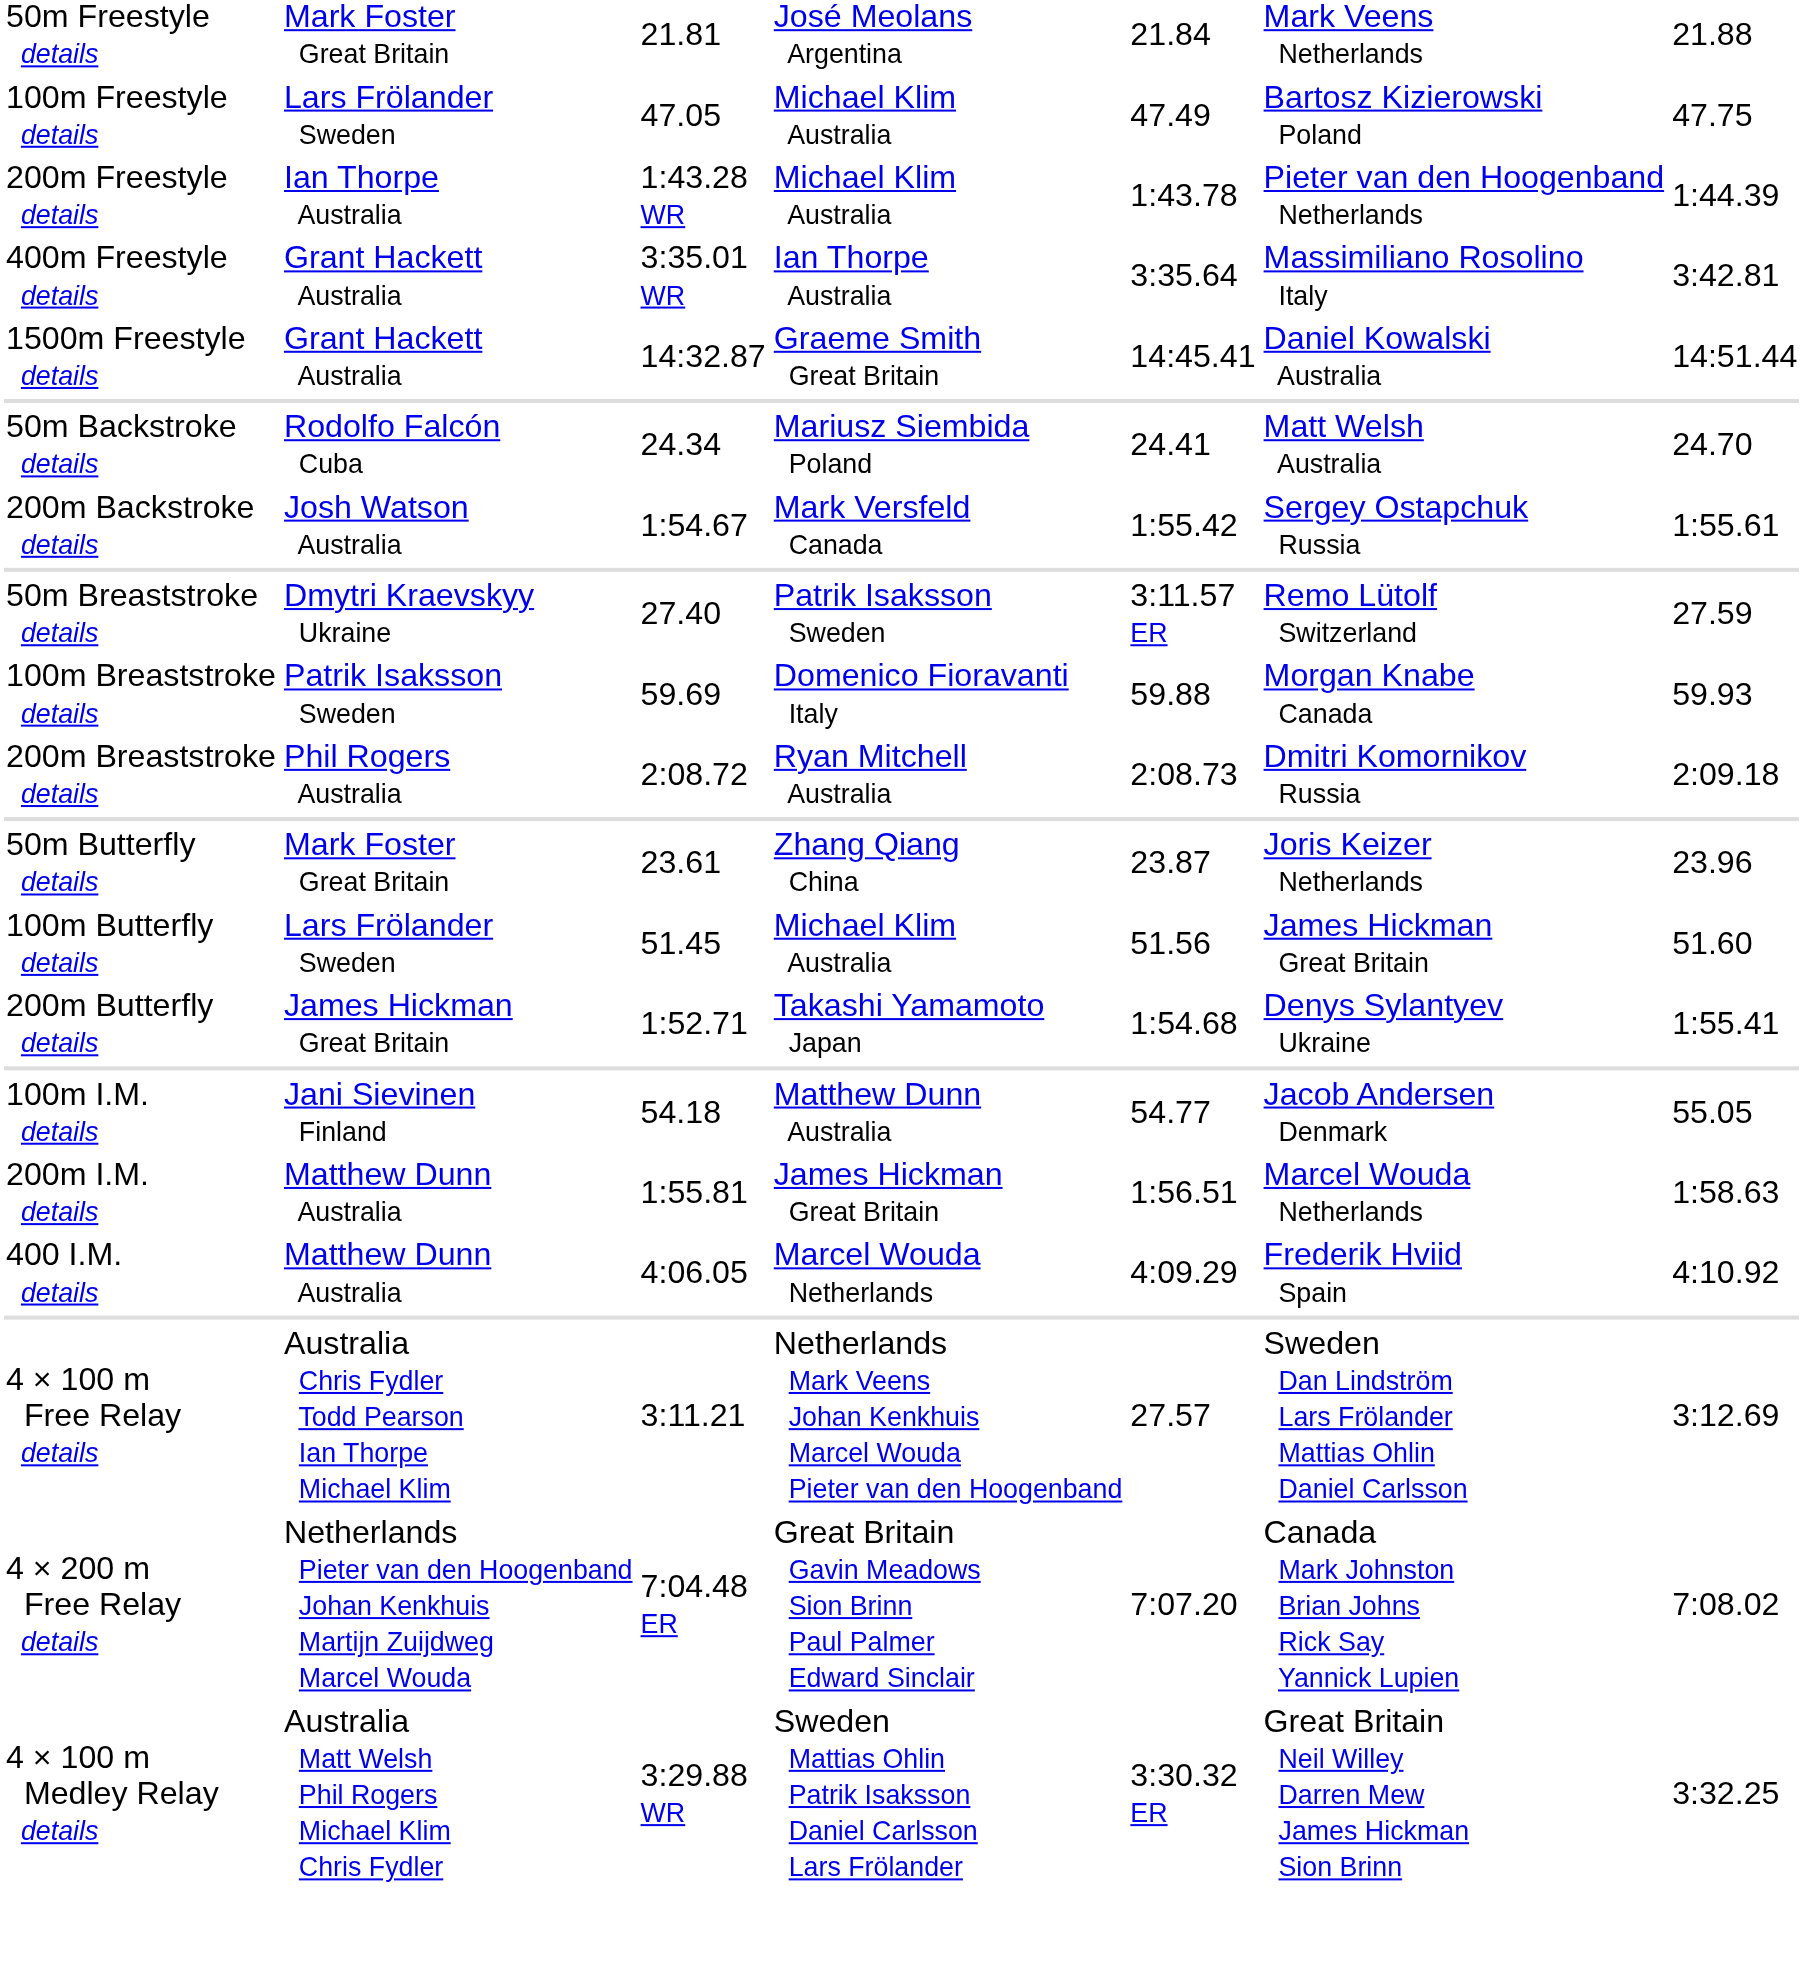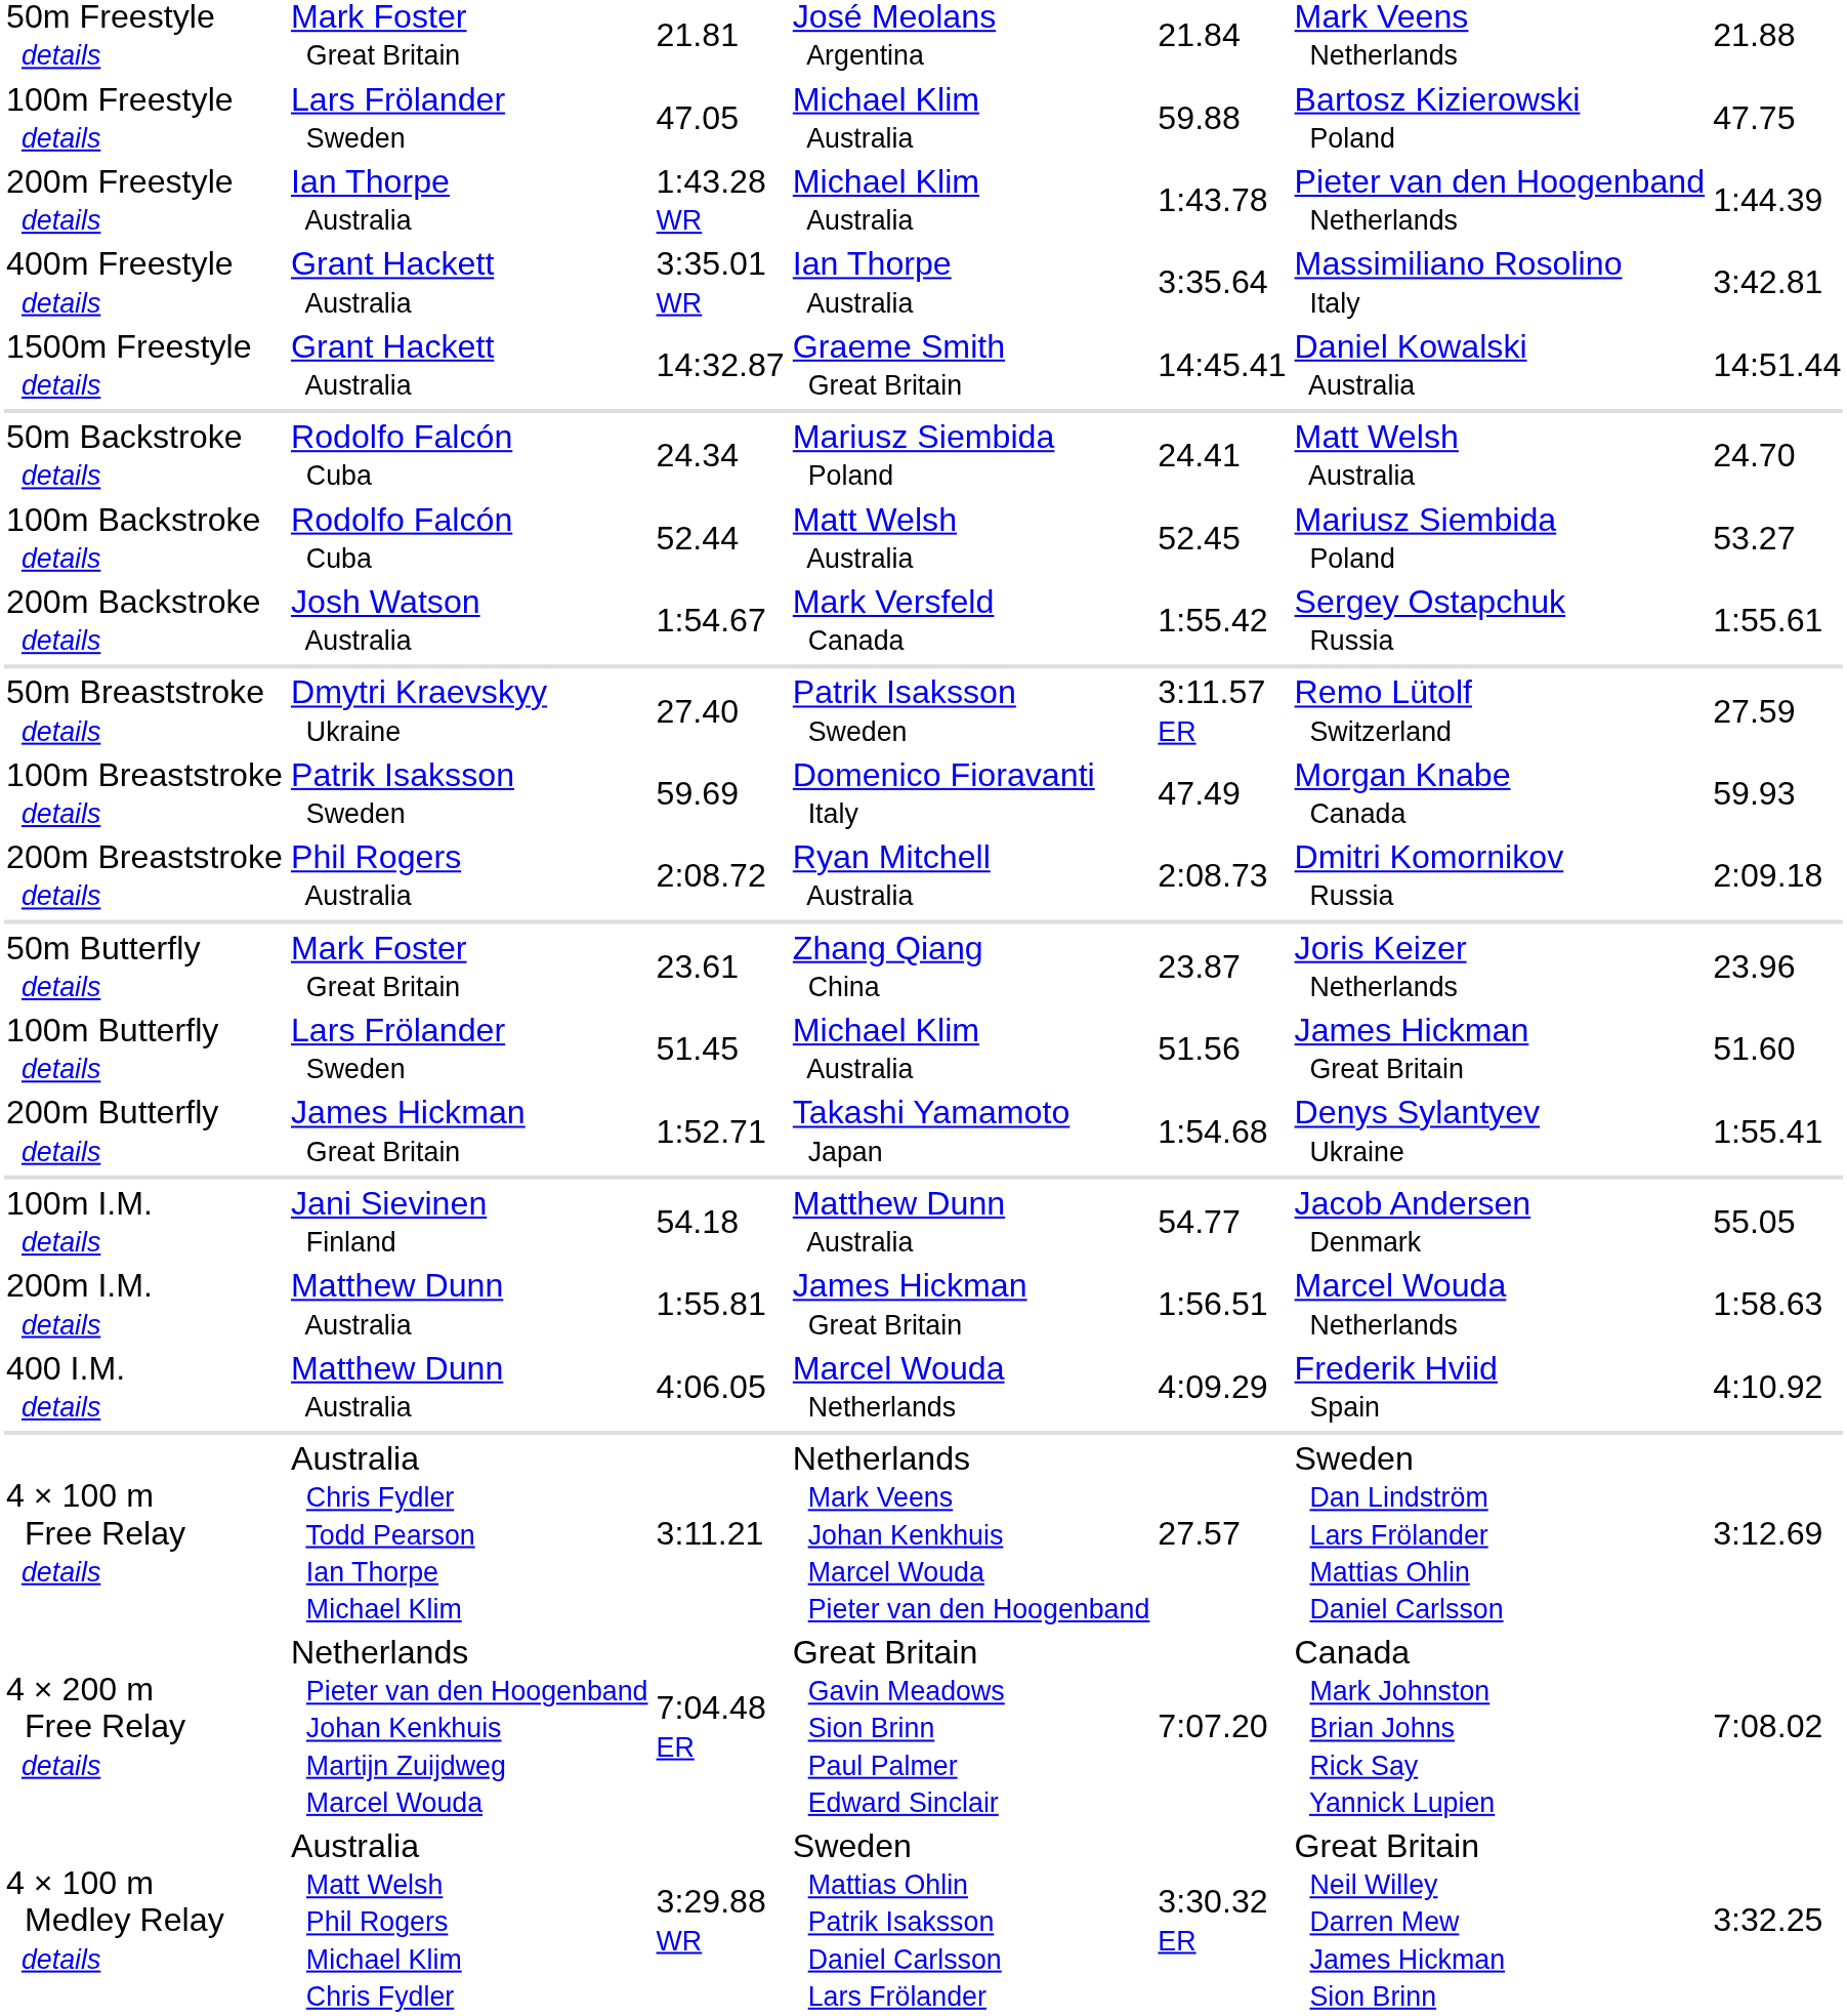 <table>
 <tr>
 <td>50m Freestyle <small><br>   <em><a href='#'>details</a></em> </small></td>
 <td><a href='#'>Mark Foster</a> <small><br>   Great Britain </small></td>
 <td>21.81</td>
 <td><a href='#'>José Meolans</a> <small><br>   Argentina </small></td>
 <td>21.84</td>
 <td><a href='#'>Mark Veens</a> <small><br>   Netherlands </small></td>
 <td>21.88</td>
 </tr>
 <tr>
 <td>100m Freestyle <small><br>   <em><a href='#'>details</a></em> </small></td>
 <td><a href='#'>Lars Frölander</a> <small><br>   Sweden </small></td>
 <td>47.05</td>
 <td><a href='#'>Michael Klim</a> <small><br>   Australia </small></td>
-<td>47.49</td>
+<td>59.88</td>
 <td><a href='#'>Bartosz Kizierowski</a> <small><br>   Poland </small></td>
 <td>47.75</td>
 </tr>
 <tr>
 <td>200m Freestyle <small><br>   <em><a href='#'>details</a></em> </small></td>
 <td><a href='#'>Ian Thorpe</a> <small><br>   Australia </small></td>
 <td>1:43.28 <small><br><a href='#'>WR</a></small></td>
 <td><a href='#'>Michael Klim</a> <small><br>   Australia </small></td>
 <td>1:43.78</td>
 <td><a href='#'>Pieter van den Hoogenband</a> <small><br>   Netherlands </small></td>
 <td>1:44.39</td>
 </tr>
 <tr>
 <td>400m Freestyle <small><br>   <em><a href='#'>details</a></em> </small></td>
 <td><a href='#'>Grant Hackett</a> <small><br>   Australia </small></td>
 <td>3:35.01 <small><br><a href='#'>WR</a></small></td>
 <td><a href='#'>Ian Thorpe</a> <small><br>   Australia </small></td>
 <td>3:35.64</td>
 <td><a href='#'>Massimiliano Rosolino</a> <small><br>   Italy </small></td>
 <td>3:42.81</td>
 </tr>
 <tr>
 <td>1500m Freestyle <small><br>   <em><a href='#'>details</a></em> </small></td>
 <td><a href='#'>Grant Hackett</a> <small><br>   Australia </small></td>
 <td>14:32.87</td>
 <td><a href='#'>Graeme Smith</a> <small><br>   Great Britain </small></td>
 <td>14:45.41</td>
 <td><a href='#'>Daniel Kowalski</a> <small><br>   Australia </small></td>
 <td>14:51.44</td>
 </tr>
 <tr bgcolor=#DDDDDD>
 <td colspan=7></td>
 </tr>
 <tr>
 <td>50m Backstroke <small><br>   <em><a href='#'>details</a></em> </small></td>
 <td><a href='#'>Rodolfo Falcón</a> <small><br>   Cuba </small></td>
 <td>24.34</td>
 <td><a href='#'>Mariusz Siembida</a> <small><br>   Poland </small></td>
 <td>24.41</td>
 <td><a href='#'>Matt Welsh</a> <small><br>   Australia </small></td>
 <td>24.70</td>
 </tr>
 <tr>
+<td>100m Backstroke <small><br>   <em><a href='#'>details</a></em> </small></td>
+<td><a href='#'>Rodolfo Falcón</a> <small><br>   Cuba </small></td>
+<td>52.44</td>
+<td><a href='#'>Matt Welsh</a> <small><br>   Australia </small></td>
+<td>52.45</td>
+<td><a href='#'>Mariusz Siembida</a> <small><br>   Poland </small></td>
+<td>53.27</td>
+</tr>
+<tr>
 <td>200m Backstroke <small><br>   <em><a href='#'>details</a></em> </small></td>
 <td><a href='#'>Josh Watson</a> <small><br>   Australia </small></td>
 <td>1:54.67</td>
 <td><a href='#'>Mark Versfeld</a> <small><br>   Canada </small></td>
 <td>1:55.42</td>
 <td><a href='#'>Sergey Ostapchuk</a> <small><br>   Russia </small></td>
 <td>1:55.61</td>
 </tr>
 <tr bgcolor=#DDDDDD>
 <td colspan=7></td>
 </tr>
 <tr>
 <td>50m Breaststroke <small><br>   <em><a href='#'>details</a></em> </small></td>
 <td><a href='#'>Dmytri Kraevskyy</a> <small><br>   Ukraine </small></td>
 <td>27.40</td>
 <td><a href='#'>Patrik Isaksson</a> <small><br>   Sweden </small></td>
 <td>3:11.57 <small><br><a href='#'>ER</a></small></td>
 <td><a href='#'>Remo Lütolf</a> <small><br>   Switzerland </small></td>
 <td>27.59</td>
 </tr>
 <tr>
 <td>100m Breaststroke <small><br>   <em><a href='#'>details</a></em> </small></td>
 <td><a href='#'>Patrik Isaksson</a> <small><br>   Sweden </small></td>
 <td>59.69</td>
 <td><a href='#'>Domenico Fioravanti</a> <small><br>   Italy </small></td>
-<td>59.88</td>
+<td>47.49</td>
 <td><a href='#'>Morgan Knabe</a> <small><br>   Canada </small></td>
 <td>59.93</td>
 </tr>
 <tr>
 <td>200m Breaststroke <small><br>   <em><a href='#'>details</a></em> </small></td>
 <td><a href='#'>Phil Rogers</a> <small><br>   Australia </small></td>
 <td>2:08.72</td>
 <td><a href='#'>Ryan Mitchell</a> <small><br>   Australia </small></td>
 <td>2:08.73</td>
 <td><a href='#'>Dmitri Komornikov</a> <small><br>   Russia </small></td>
 <td>2:09.18</td>
 </tr>
 <tr bgcolor=#DDDDDD>
 <td colspan=7></td>
 </tr>
 <tr>
 <td>50m Butterfly <small><br>   <em><a href='#'>details</a></em> </small></td>
 <td><a href='#'>Mark Foster</a> <small><br>   Great Britain </small></td>
 <td>23.61</td>
 <td><a href='#'>Zhang Qiang</a> <small><br>   China </small></td>
 <td>23.87</td>
 <td><a href='#'>Joris Keizer</a> <small><br>   Netherlands </small></td>
 <td>23.96</td>
 </tr>
 <tr>
 <td>100m Butterfly <small><br>   <em><a href='#'>details</a></em> </small></td>
 <td><a href='#'>Lars Frölander</a> <small><br>   Sweden </small></td>
 <td>51.45</td>
 <td><a href='#'>Michael Klim</a> <small><br>   Australia </small></td>
 <td>51.56</td>
 <td><a href='#'>James Hickman</a> <small><br>   Great Britain </small></td>
 <td>51.60</td>
 </tr>
 <tr>
 <td>200m Butterfly <small><br>   <em><a href='#'>details</a></em> </small></td>
 <td><a href='#'>James Hickman</a> <small><br>   Great Britain </small></td>
 <td>1:52.71</td>
 <td><a href='#'>Takashi Yamamoto</a> <small><br>   Japan </small></td>
 <td>1:54.68</td>
 <td><a href='#'>Denys Sylantyev</a> <small><br>   Ukraine </small></td>
 <td>1:55.41</td>
 </tr>
 <tr bgcolor=#DDDDDD>
 <td colspan=7></td>
 </tr>
 <tr>
 <td>100m I.M. <small><br>   <em><a href='#'>details</a></em> </small></td>
 <td><a href='#'>Jani Sievinen</a> <small><br>   Finland </small></td>
 <td>54.18</td>
 <td><a href='#'>Matthew Dunn</a> <small><br>   Australia </small></td>
 <td>54.77</td>
 <td><a href='#'>Jacob Andersen</a> <small><br>   Denmark </small></td>
 <td>55.05</td>
 </tr>
 <tr>
 <td>200m I.M. <small><br>   <em><a href='#'>details</a></em> </small></td>
 <td><a href='#'>Matthew Dunn</a> <small><br>   Australia </small></td>
 <td>1:55.81</td>
 <td><a href='#'>James Hickman</a> <small><br>   Great Britain </small></td>
 <td>1:56.51</td>
 <td><a href='#'>Marcel Wouda</a> <small><br>   Netherlands </small></td>
 <td>1:58.63</td>
 </tr>
 <tr>
 <td>400 I.M. <small><br>   <em><a href='#'>details</a></em> </small></td>
 <td><a href='#'>Matthew Dunn</a> <small><br>   Australia </small></td>
 <td>4:06.05</td>
 <td><a href='#'>Marcel Wouda</a> <small><br>   Netherlands </small></td>
 <td>4:09.29</td>
 <td><a href='#'>Frederik Hviid</a> <small><br>   Spain </small></td>
 <td>4:10.92</td>
 </tr>
 <tr bgcolor=#DDDDDD>
 <td colspan=7></td>
 </tr>
 <tr>
 <td>4 × 100 m<br>  Free Relay <small><br>   <em><a href='#'>details</a></em> </small></td>
 <td> Australia <small><br>  <a href='#'>Chris Fydler</a><br>  <a href='#'>Todd Pearson</a><br>  <a href='#'>Ian Thorpe</a><br>  <a href='#'>Michael Klim</a> </small></td>
 <td>3:11.21</td>
 <td> Netherlands <small><br>  <a href='#'>Mark Veens</a><br>  <a href='#'>Johan Kenkhuis</a><br>  <a href='#'>Marcel Wouda</a><br>  <a href='#'>Pieter van den Hoogenband</a> </small></td>
 <td>27.57</td>
 <td> Sweden <small><br>  <a href='#'>Dan Lindström</a><br>  <a href='#'>Lars Frölander</a><br>  <a href='#'>Mattias Ohlin</a><br>  <a href='#'>Daniel Carlsson</a> </small></td>
 <td>3:12.69</td>
 </tr>
 <tr>
 <td>4 × 200 m <br>  Free Relay <small><br>  <em><a href='#'>details</a></em> </small></td>
 <td> Netherlands <small><br>  <a href='#'>Pieter van den Hoogenband</a><br>  <a href='#'>Johan Kenkhuis</a><br>  <a href='#'>Martijn Zuijdweg</a><br>  <a href='#'>Marcel Wouda</a> </small></td>
 <td>7:04.48 <small><br><a href='#'>ER</a></small></td>
 <td> Great Britain <small><br>  <a href='#'>Gavin Meadows</a><br>  <a href='#'>Sion Brinn</a><br>  <a href='#'>Paul Palmer</a><br>  <a href='#'>Edward Sinclair</a> </small></td>
 <td>7:07.20</td>
 <td> Canada <small><br>  <a href='#'>Mark Johnston</a><br>  <a href='#'>Brian Johns</a><br>  <a href='#'>Rick Say</a><br>  <a href='#'>Yannick Lupien</a> </small></td>
 <td>7:08.02</td>
 </tr>
 <tr>
 <td>4 × 100 m <br>  Medley Relay <small><br>  <em><a href='#'>details</a></em> </small></td>
 <td> Australia <small><br>  <a href='#'>Matt Welsh</a><br>  <a href='#'>Phil Rogers</a><br>  <a href='#'>Michael Klim</a><br>  <a href='#'>Chris Fydler</a> </small></td>
 <td>3:29.88 <small><br><a href='#'>WR</a></small></td>
 <td> Sweden <small><br>  <a href='#'>Mattias Ohlin</a><br>  <a href='#'>Patrik Isaksson</a><br>  <a href='#'>Daniel Carlsson</a><br>  <a href='#'>Lars Frölander</a> </small></td>
 <td>3:30.32 <small><br><a href='#'>ER</a></small></td>
 <td> Great Britain <small><br>  <a href='#'>Neil Willey</a><br>  <a href='#'>Darren Mew</a><br>  <a href='#'>James Hickman</a><br>  <a href='#'>Sion Brinn</a> </small></td>
 <td>3:32.25</td>
 </tr>
 <tr>
 </tr>
 </table>
